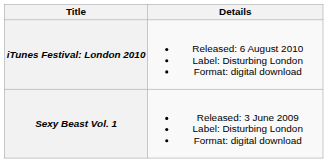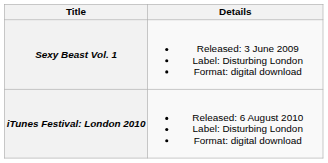 <table class="wikitable plainrowheaders" style="text-align:center;">
 <tr>
 <th scope="col" style="width:14em;">Title</th>
 <th scope="col" style="width:17.2em;">Details</th>
 </tr>
 <tr>
+<th scope="row"><em>Sexy Beast Vol. 1</em></th>
+<td><br><ul><li>Released: 3 June 2009</li><li>Label: Disturbing London</li><li>Format: digital download</li></ul></td>
+</tr>
+<tr>
 <th scope="row"><em>iTunes Festival: London 2010</em></th>
 <td><br><ul><li>Released: 6 August 2010</li><li>Label: Disturbing London</li><li>Format: digital download</li></ul></td>
 </tr>
-<tr>
-<th scope="row"><em>Sexy Beast Vol. 1</em></th>
-<td><br><ul><li>Released: 3 June 2009</li><li>Label: Disturbing London</li><li>Format: digital download</li></ul></td>
-</tr>
 </table>
